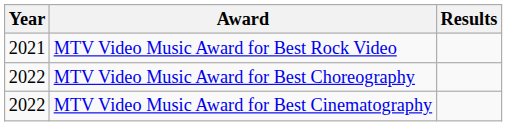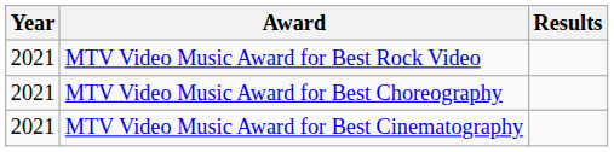 <table class="wikitable">
 <tr>
 <th>Year</th>
 <th>Award</th>
 <th>Results</th>
 </tr>
 <tr>
 <td>2021</td>
 <td><a href='#'>MTV Video Music Award for Best Rock Video</a></td>
 <td></td>
 </tr>
 <tr>
-<td>2022</td>
+<td>2021</td>
 <td><a href='#'>MTV Video Music Award for Best Choreography</a></td>
 <td></td>
 </tr>
 <tr>
-<td>2022</td>
+<td>2021</td>
 <td><a href='#'>MTV Video Music Award for Best Cinematography</a></td>
 <td></td>
 </tr>
 </table>
